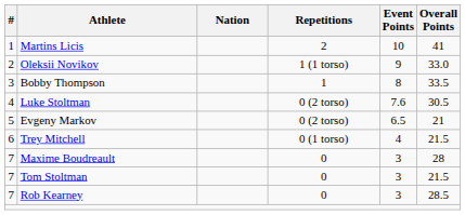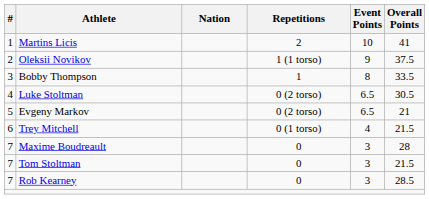 <table class="wikitable sortable" style="text-align:center;width: 70%;">
 <tr>
 <th scope="col" style="width: 10px;">#</th>
 <th scope="col">Athlete</th>
 <th scope="col">Nation</th>
 <th scope="col">Repetitions</th>
 <th scope="col" style="width: 10px;">Event Points</th>
 <th scope="col" style="width: 10px;">Overall Points</th>
 </tr>
 <tr>
 <td>1</td>
 <td align=left><a href='#'>Martins Licis</a></td>
 <td align=left></td>
 <td>2</td>
 <td>10</td>
 <td>41</td>
 </tr>
 <tr>
 <td>2</td>
 <td align=left><a href='#'>Oleksii Novikov</a></td>
 <td align=left></td>
 <td>1 (1 torso)</td>
 <td>9</td>
-<td>33.0</td>
+<td>37.5</td>
 </tr>
 <tr>
 <td>3</td>
 <td align=left>Bobby Thompson</td>
 <td align=left></td>
 <td>1</td>
 <td>8</td>
 <td>33.5</td>
 </tr>
 <tr>
 <td>4</td>
 <td align=left><a href='#'>Luke Stoltman</a></td>
 <td align=left></td>
 <td>0 (2 torso)</td>
-<td>7.6</td>
+<td>6.5</td>
 <td>30.5</td>
 </tr>
 <tr>
 <td>5</td>
 <td align=left>Evgeny Markov</td>
 <td align=left></td>
 <td>0 (2 torso)</td>
 <td>6.5</td>
 <td>21</td>
 </tr>
 <tr>
 <td>6</td>
 <td align=left><a href='#'>Trey Mitchell</a></td>
 <td align=left></td>
 <td>0 (1 torso)</td>
 <td>4</td>
 <td>21.5</td>
 </tr>
 <tr>
 <td>7</td>
 <td align=left><a href='#'>Maxime Boudreault</a></td>
 <td align=left></td>
 <td>0</td>
 <td>3</td>
 <td>28</td>
 </tr>
 <tr>
 <td>7</td>
 <td align=left><a href='#'>Tom Stoltman</a></td>
 <td align=left></td>
 <td>0</td>
 <td>3</td>
 <td>21.5</td>
 </tr>
 <tr>
 <td>7</td>
 <td align=left><a href='#'>Rob Kearney</a></td>
 <td align=left></td>
 <td>0</td>
 <td>3</td>
 <td>28.5</td>
 </tr>
 <tr class="sortbottom">
 <td colspan="6"></td>
 </tr>
 </table>
